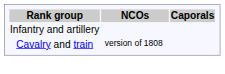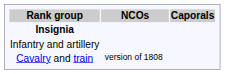 <table style="border:1px solid #8888aa; background-color:#f7f8ff; padding:5px; font-size:95%; margin: 0px 12px 12px 0px; text-align:center;">
 <tr style="background:#ccc;">
 <th>Rank group</th>
 <th colspan=4>NCOs</th>
 <th colspan=2>Caporals</th>
+</tr>
+<tr>
+<td><strong>Insignia</strong></td>
+<td></td>
+<td></td>
+<td></td>
+<td></td>
+<td></td>
+<td></td>
 </tr>
 <tr>
 <td>Infantry and artillery</td>
 <td rowspan=2></td>
 <td rowspan=2><br><small> version of 1808</small></td>
 <td></td>
 <td></td>
 <td></td>
 <td></td>
 </tr>
 <tr>
 <td><a href='#'>Cavalry</a> and <a href='#'>train</a></td>
 <td></td>
 <td></td>
 <td></td>
 <td></td>
 </tr>
 </table>
